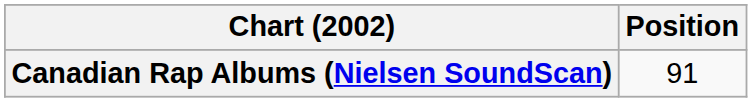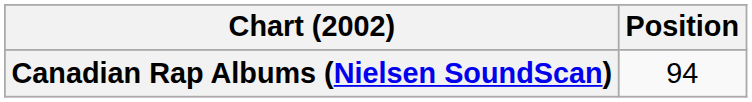 <table class="wikitable plainrowheaders" style="text-align:center;">
 <tr>
 <th scope="col">Chart (2002)</th>
 <th scope="col">Position</th>
 </tr>
 <tr>
 <th scope="row">Canadian Rap Albums (<a href='#'>Nielsen SoundScan</a>)</th>
-<td>91</td>
+<td>94</td>
 </tr>
 </table>
